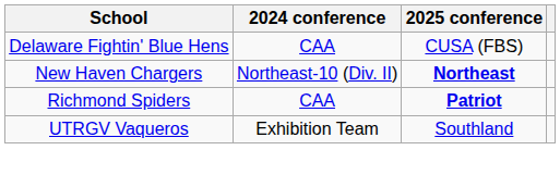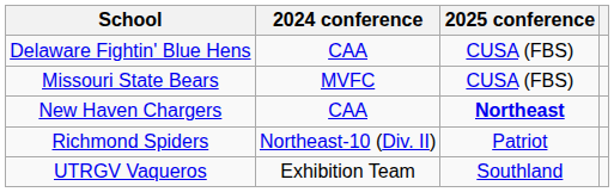 <table class="wikitable sortable">
 <tr>
 <th>School</th>
 <th>2024 conference</th>
 <th>2025 conference</th>
 <th class="unsortable"></th>
 </tr>
 <tr>
 </tr>
 <tr style="text-align:center;">
 <td><a href='#'>Delaware Fightin' Blue Hens</a></td>
 <td><a href='#'>CAA</a></td>
 <td><a href='#'>CUSA</a> (FBS)</td>
 <td></td>
 </tr>
 <tr style="text-align:center;">
+<td><a href='#'>Missouri State Bears</a></td>
+<td><a href='#'>MVFC</a></td>
+<td><a href='#'>CUSA</a> (FBS)</td>
+<td></td>
+</tr>
+<tr style="text-align:center;">
 <td><a href='#'>New Haven Chargers</a></td>
-<td><a href='#'>Northeast-10</a> (<a href='#'>Div. II</a>)</td>
+<td><a href='#'>CAA</a></td>
 <td><strong><a href='#'>Northeast</a></strong></td>
 <td></td>
 </tr>
 <tr style="text-align:center;">
 <td><a href='#'>Richmond Spiders</a></td>
-<td><a href='#'>CAA</a></td>
-<td><strong><a href='#'>Patriot</a></strong></td>
+<td><a href='#'>Northeast-10</a> (<a href='#'>Div. II</a>)</td>
+<td><a href='#'>Patriot</a></td>
 <td></td>
 </tr>
 <tr style="text-align:center;">
 <td><a href='#'>UTRGV Vaqueros</a></td>
 <td>Exhibition Team</td>
 <td><a href='#'>Southland</a></td>
 <td></td>
 </tr>
 </table>
